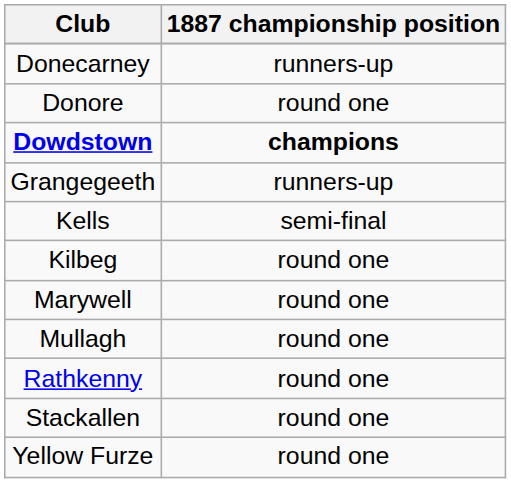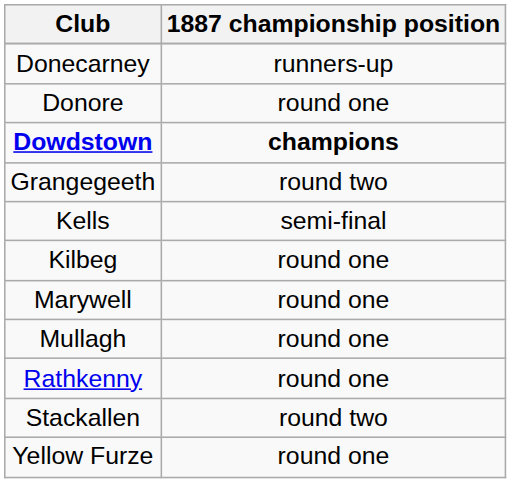 <table class="wikitable sortable">
 <tr>
 <th>Club</th>
 <th>1887 championship position</th>
 </tr>
 <tr>
 </tr>
 <tr align="center">
 <td>Donecarney</td>
 <td>runners-up</td>
 </tr>
 <tr align="center">
 <td>Donore</td>
 <td>round one</td>
 </tr>
 <tr align="center">
 <td><strong><a href='#'>Dowdstown</a></strong></td>
 <td><strong>champions</strong></td>
 </tr>
 <tr align="center">
 <td>Grangegeeth</td>
-<td>runners-up</td>
+<td>round two</td>
 </tr>
 <tr align="center">
 <td>Kells</td>
 <td>semi-final</td>
 </tr>
 <tr align="center">
 <td>Kilbeg</td>
 <td>round one</td>
 </tr>
 <tr align="center">
 <td>Marywell</td>
 <td>round one</td>
 </tr>
 <tr align="center">
 <td>Mullagh</td>
 <td>round one</td>
 </tr>
 <tr align="center">
 <td><a href='#'>Rathkenny</a></td>
 <td>round one</td>
 </tr>
 <tr align="center">
 <td>Stackallen</td>
-<td>round one</td>
+<td>round two</td>
 </tr>
 <tr align="center">
 <td>Yellow Furze</td>
 <td>round one</td>
 </tr>
 </table>
